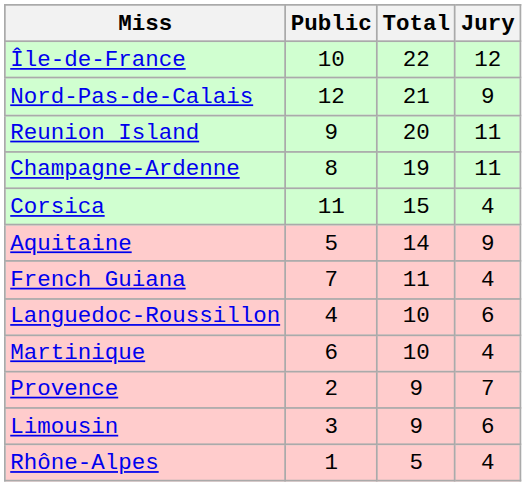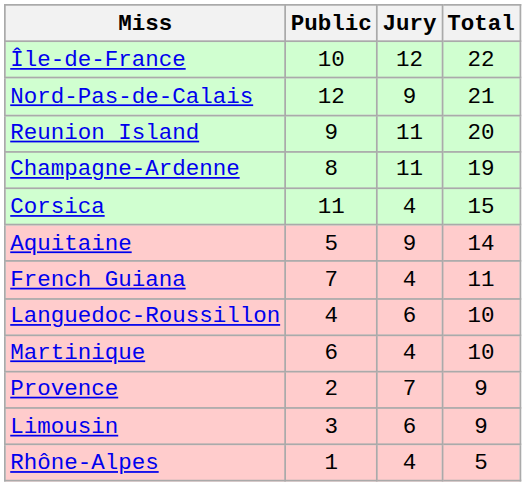 <table class="wikitable sortable">
 <tr>
 <th scope=col>Miss</th>
 <th scope=col>Public</th>
+<th scope=col>Jury</th>
 <th scope=col>Total</th>
-<th scope=col>Jury</th>
 </tr>
 <tr align="center" bgcolor="D0FFD0">
 <td align="left"><a href='#'>Île-de-France</a></td>
 <td>10</td>
+<td>12</td>
 <td>22</td>
-<td>12</td>
 </tr>
 <tr align="center" bgcolor="D0FFD0">
 <td align="left"><a href='#'>Nord-Pas-de-Calais</a></td>
 <td>12</td>
+<td>9</td>
 <td>21</td>
-<td>9</td>
 </tr>
 <tr align="center" bgcolor="D0FFD0">
 <td align="left"><a href='#'>Reunion Island</a></td>
 <td>9</td>
+<td>11</td>
 <td>20</td>
-<td>11</td>
 </tr>
 <tr align="center" bgcolor="D0FFD0">
 <td align="left"><a href='#'>Champagne-Ardenne</a></td>
 <td>8</td>
+<td>11</td>
 <td>19</td>
-<td>11</td>
 </tr>
 <tr align="center" bgcolor="D0FFD0">
 <td align="left"><a href='#'>Corsica</a></td>
 <td>11</td>
+<td>4</td>
 <td>15</td>
-<td>4</td>
 </tr>
 <tr align="center" bgcolor="FFCCCC">
 <td align="left"><a href='#'>Aquitaine</a></td>
 <td>5</td>
+<td>9</td>
 <td>14</td>
-<td>9</td>
 </tr>
 <tr align="center" bgcolor="FFCCCC">
 <td align="left"><a href='#'>French Guiana</a></td>
 <td>7</td>
+<td>4</td>
 <td>11</td>
-<td>4</td>
 </tr>
 <tr align="center" bgcolor="FFCCCC">
 <td align="left"><a href='#'>Languedoc-Roussillon</a></td>
 <td>4</td>
+<td>6</td>
 <td>10</td>
-<td>6</td>
 </tr>
 <tr align="center" bgcolor="FFCCCC">
 <td align="left"><a href='#'>Martinique</a></td>
 <td>6</td>
+<td>4</td>
 <td>10</td>
-<td>4</td>
 </tr>
 <tr align="center" bgcolor="FFCCCC">
 <td align="left"><a href='#'>Provence</a></td>
 <td>2</td>
+<td>7</td>
 <td>9</td>
-<td>7</td>
 </tr>
 <tr align="center" bgcolor="FFCCCC">
 <td align="left"><a href='#'>Limousin</a></td>
 <td>3</td>
+<td>6</td>
 <td>9</td>
-<td>6</td>
 </tr>
 <tr align="center" bgcolor="FFCCCC">
 <td align="left"><a href='#'>Rhône-Alpes</a></td>
 <td>1</td>
+<td>4</td>
 <td>5</td>
-<td>4</td>
 </tr>
 </table>
